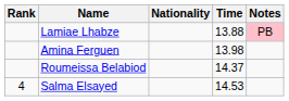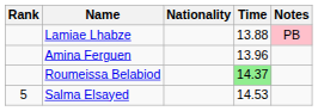 <table class="wikitable sortable" style="text-align:center">
 <tr>
 <th>Rank</th>
 <th>Name</th>
 <th>Nationality</th>
 <th>Time</th>
 <th>Notes</th>
 </tr>
 <tr>
 <td></td>
 <td align=left><a href='#'>Lamiae Lhabze</a></td>
 <td align=left></td>
 <td>13.88</td>
 <td style="background: pink;">PB</td>
 </tr>
 <tr>
 <td></td>
 <td align=left><a href='#'>Amina Ferguen</a></td>
 <td align=left></td>
-<td>13.98</td>
+<td>13.96</td>
 <td></td>
 </tr>
 <tr>
 <td></td>
 <td align=left><a href='#'>Roumeissa Belabiod</a></td>
 <td align=left></td>
-<td>14.37</td>
+<td style="background: lightgreen;">14.37</td>
 <td></td>
 </tr>
 <tr>
-<td>4</td>
+<td>5</td>
 <td align=left><a href='#'>Salma Elsayed</a></td>
 <td align=left></td>
 <td>14.53</td>
 <td></td>
 </tr>
 </table>
